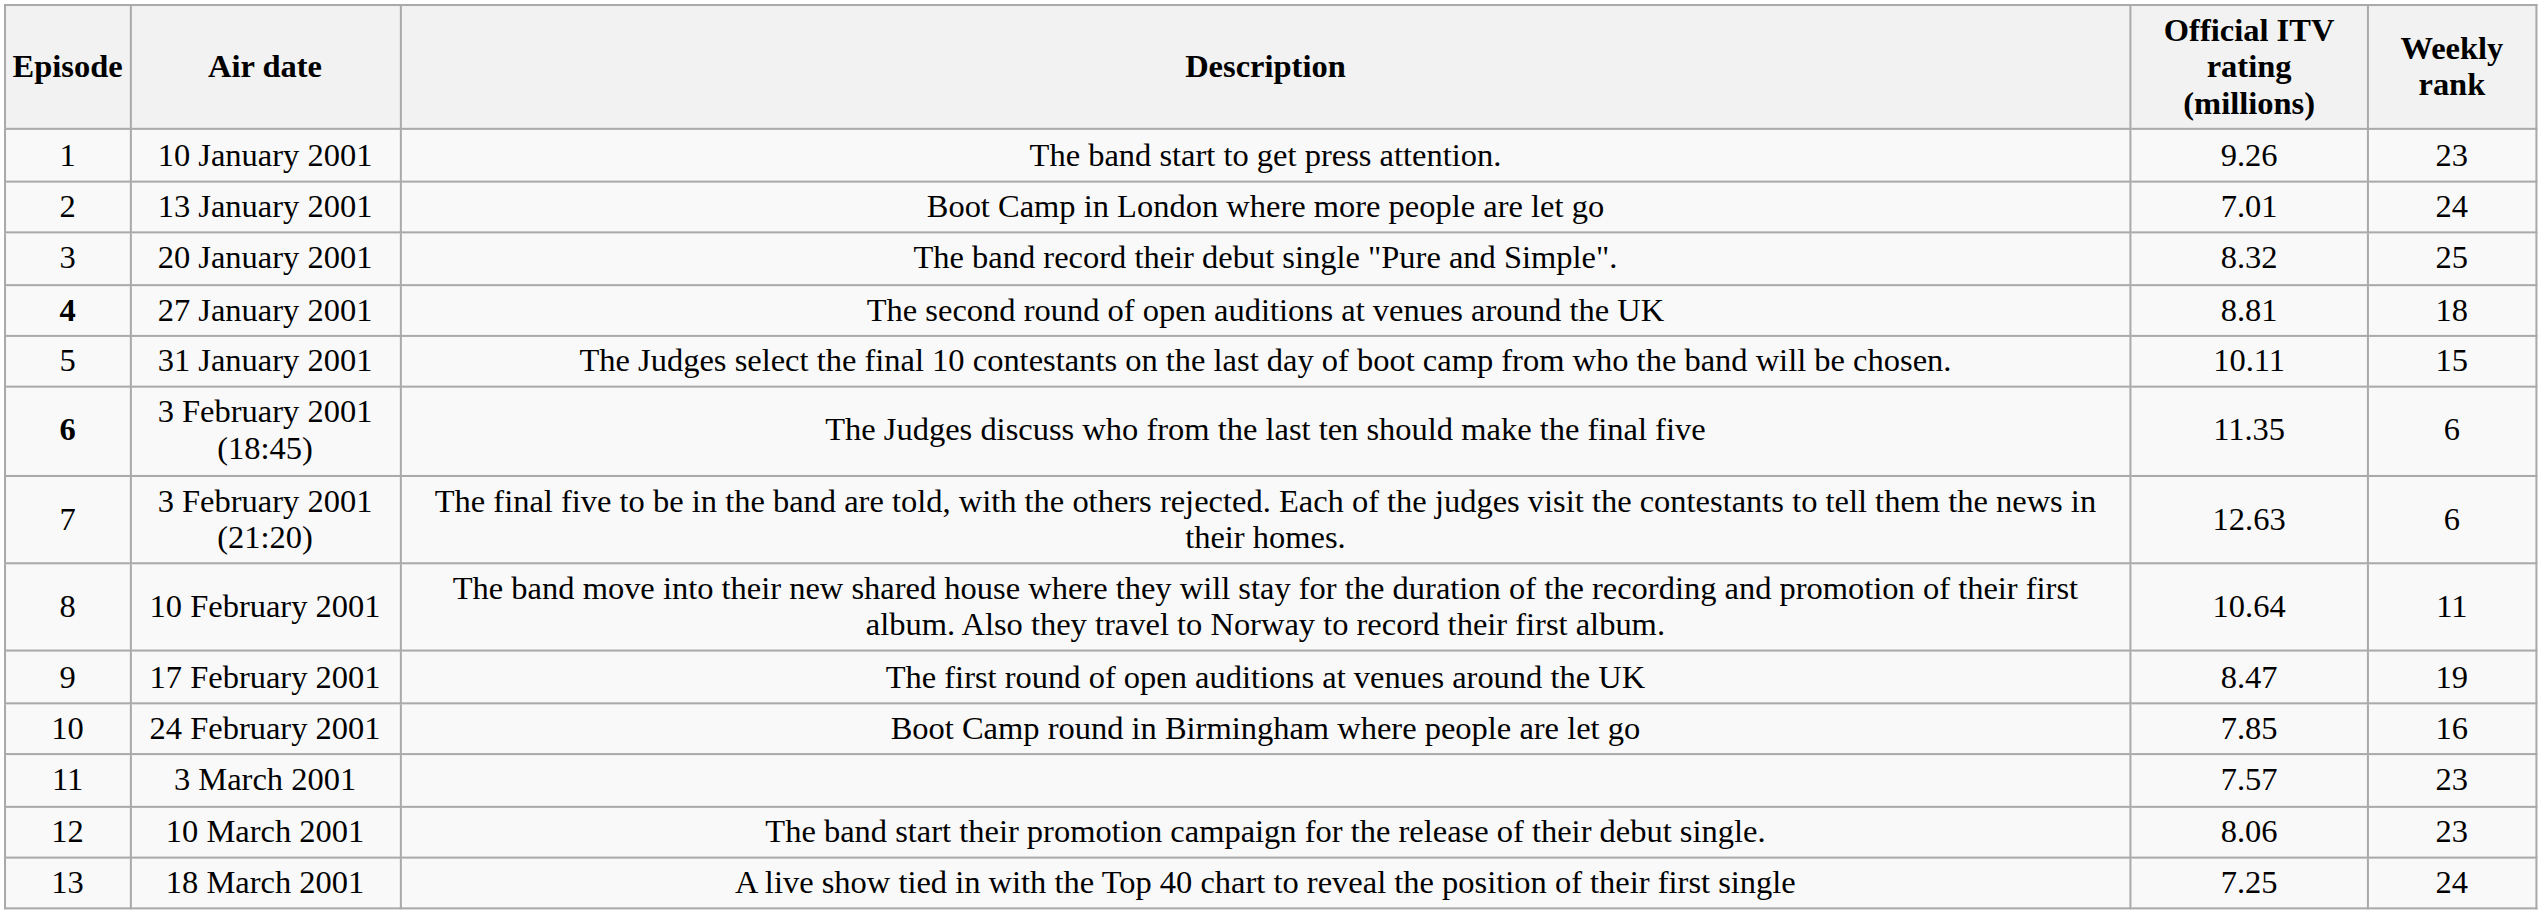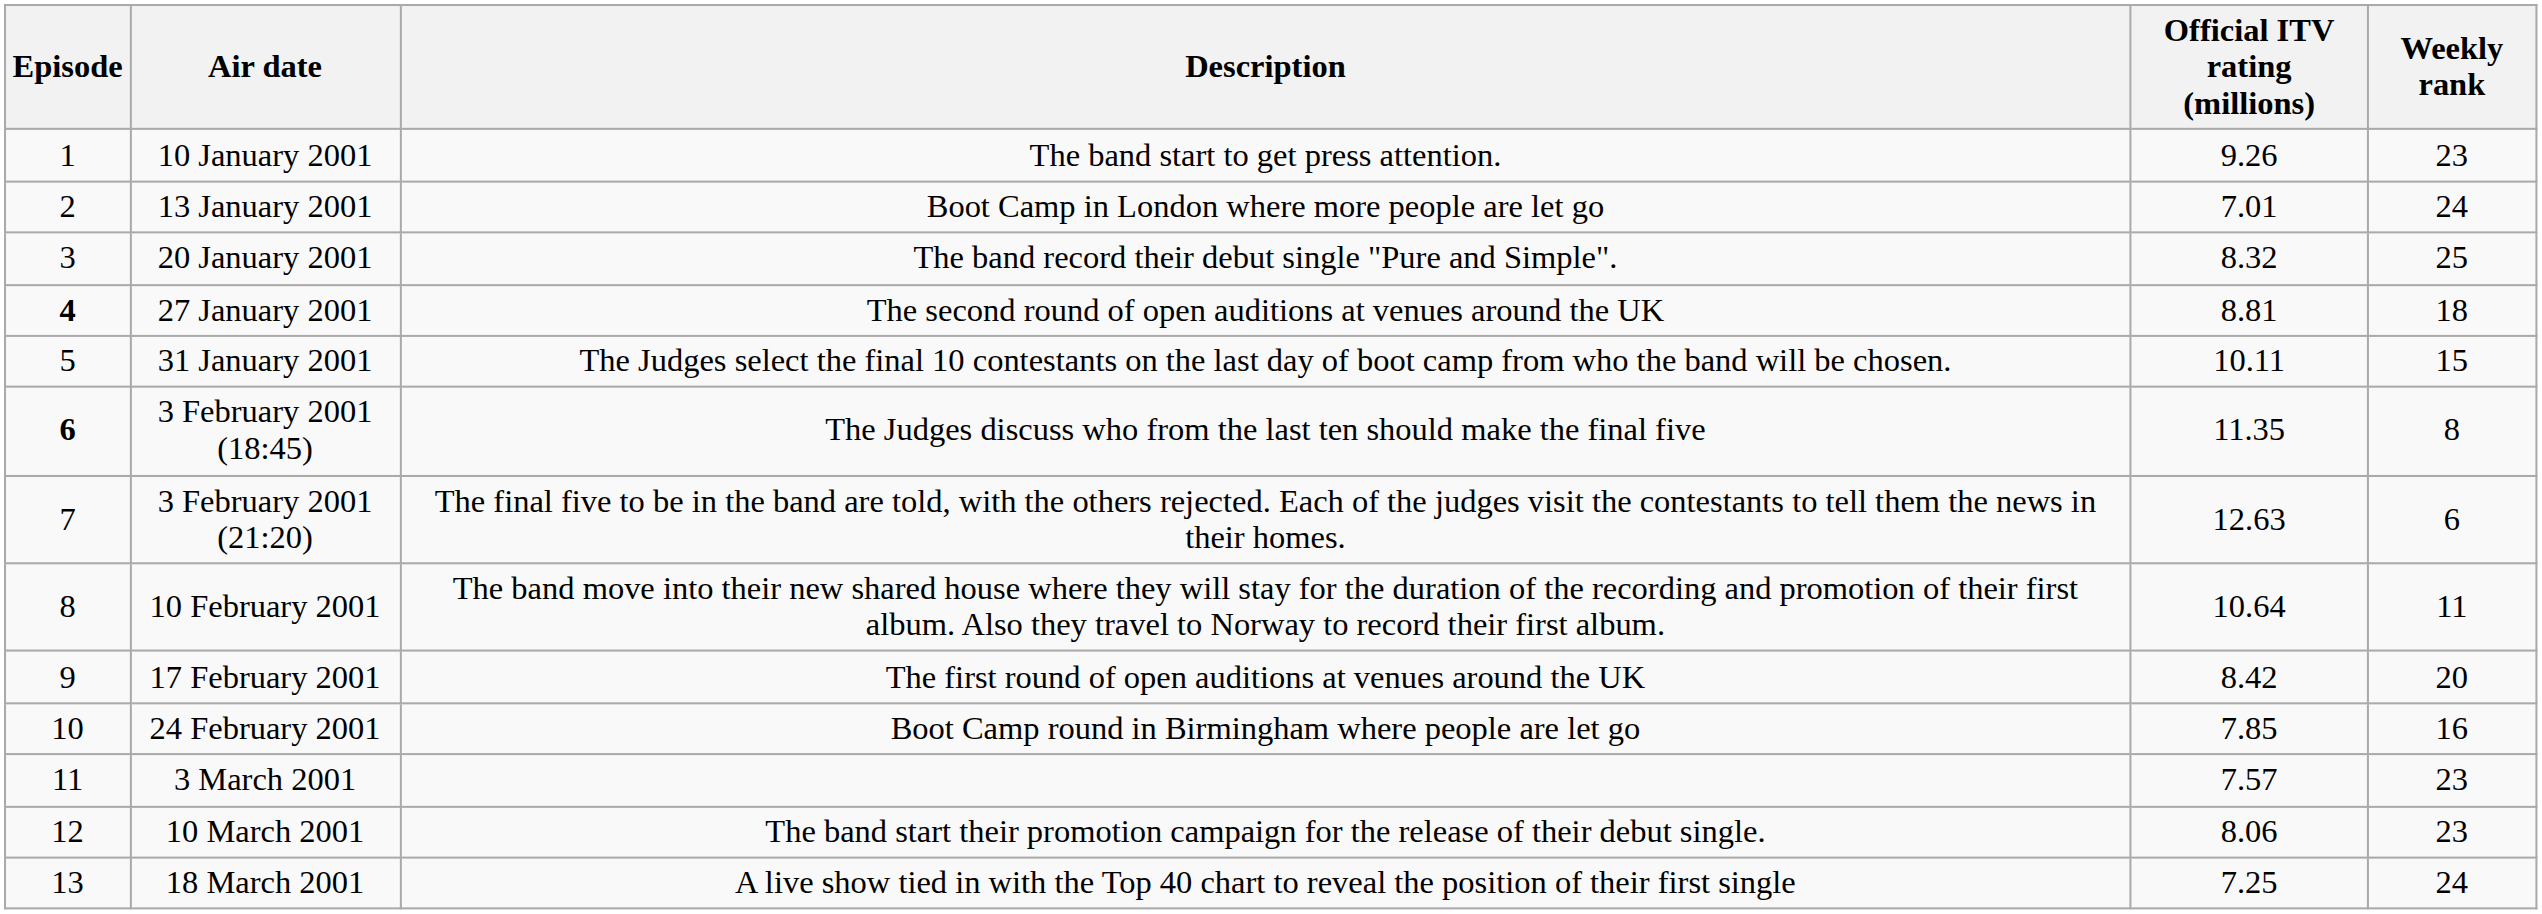 <table class="wikitable sortable">
 <tr>
 <th>Episode</th>
 <th>Air date</th>
 <th>Description</th>
 <th>Official ITV rating<br>(millions)</th>
 <th>Weekly rank</th>
 </tr>
 <tr>
 <td style="text-align:center">1</td>
 <td style="text-align:center">10 January 2001</td>
 <td style="text-align:center">The band start to get press attention.</td>
 <td style="text-align:center">9.26</td>
 <td style="text-align:center">23</td>
 </tr>
 <tr>
 <td style="text-align:center">2</td>
 <td style="text-align:center">13 January 2001</td>
 <td style="text-align:center">Boot Camp in London where more people are let go</td>
 <td style="text-align:center">7.01</td>
 <td style="text-align:center">24</td>
 </tr>
 <tr>
 <td style="text-align:center">3</td>
 <td style="text-align:center">20 January 2001</td>
 <td style="text-align:center">The band record their debut single "Pure and Simple".</td>
 <td style="text-align:center">8.32</td>
 <td style="text-align:center">25</td>
 </tr>
 <tr>
 <td style="text-align:center"><strong>4</strong></td>
 <td style="text-align:center">27 January 2001</td>
 <td style="text-align:center">The second round of open auditions at venues around the UK</td>
 <td style="text-align:center">8.81</td>
 <td style="text-align:center">18</td>
 </tr>
 <tr>
 <td style="text-align:center">5</td>
 <td style="text-align:center">31 January 2001</td>
 <td style="text-align:center">The Judges select the final 10 contestants on the last day of boot camp from who the band will be chosen.</td>
 <td style="text-align:center">10.11</td>
 <td style="text-align:center">15</td>
 </tr>
 <tr>
 <td style="text-align:center"><strong>6</strong></td>
 <td style="text-align:center">3 February 2001 (18:45)</td>
 <td style="text-align:center">The Judges discuss who from the last ten should make the final five</td>
 <td style="text-align:center">11.35</td>
-<td style="text-align:center">6</td>
+<td style="text-align:center">8</td>
 </tr>
 <tr>
 <td style="text-align:center">7</td>
 <td style="text-align:center">3 February 2001 (21:20)</td>
 <td style="text-align:center">The final five to be in the band are told, with the others rejected. Each of the judges visit the contestants to tell them the news in their homes.</td>
 <td style="text-align:center">12.63</td>
 <td style="text-align:center">6</td>
 </tr>
 <tr>
 <td style="text-align:center">8</td>
 <td style="text-align:center">10 February 2001</td>
 <td style="text-align:center">The band move into their new shared house where they will stay for the duration of the recording and promotion of their first album. Also they travel to Norway to record their first album.</td>
 <td style="text-align:center">10.64</td>
 <td style="text-align:center">11</td>
 </tr>
 <tr>
 <td style="text-align:center">9</td>
 <td style="text-align:center">17 February 2001</td>
 <td style="text-align:center">The first round of open auditions at venues around the UK</td>
-<td style="text-align:center">8.47</td>
-<td style="text-align:center">19</td>
+<td style="text-align:center">8.42</td>
+<td style="text-align:center">20</td>
 </tr>
 <tr>
 <td style="text-align:center">10</td>
 <td style="text-align:center">24 February 2001</td>
 <td style="text-align:center">Boot Camp round in Birmingham where people are let go</td>
 <td style="text-align:center">7.85</td>
 <td style="text-align:center">16</td>
 </tr>
 <tr>
 <td style="text-align:center">11</td>
 <td style="text-align:center">3 March 2001</td>
 <td style="text-align:center"></td>
 <td style="text-align:center">7.57</td>
 <td style="text-align:center">23</td>
 </tr>
 <tr>
 <td style="text-align:center">12</td>
 <td style="text-align:center">10 March 2001</td>
 <td style="text-align:center">The band start their promotion campaign for the release of their debut single.</td>
 <td style="text-align:center">8.06</td>
 <td style="text-align:center">23</td>
 </tr>
 <tr>
 <td style="text-align:center">13</td>
 <td style="text-align:center">18 March 2001</td>
 <td style="text-align:center">A live show tied in with the Top 40 chart to reveal the position of their first single</td>
 <td style="text-align:center">7.25</td>
 <td style="text-align:center">24</td>
 </tr>
 </table>
